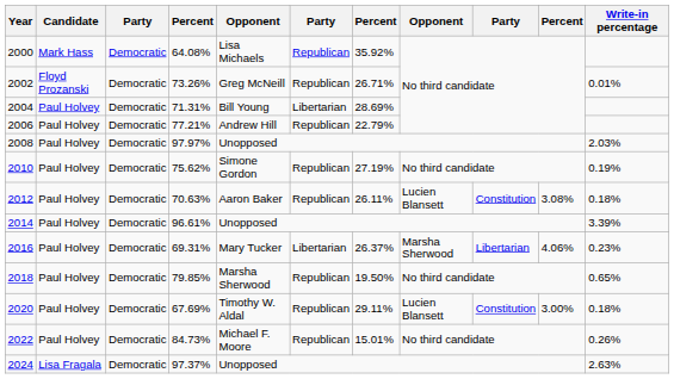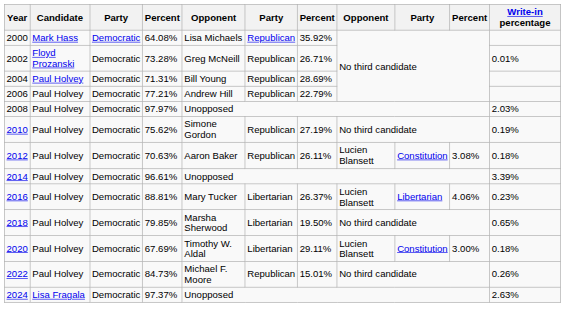 <table class="wikitable sortable" style="margin:0.5em auto; font-size:95%;">
 <tr>
 <th>Year</th>
 <th>Candidate</th>
 <th>Party</th>
 <th>Percent</th>
 <th>Opponent</th>
 <th>Party</th>
 <th>Percent</th>
 <th>Opponent</th>
 <th>Party</th>
 <th>Percent</th>
 <th><a href='#'>Write-in</a> percentage</th>
 </tr>
 <tr>
 <td>2000</td>
 <td><a href='#'>Mark Hass</a></td>
 <td><a href='#'>Democratic</a></td>
 <td>64.08%</td>
 <td>Lisa Michaels</td>
 <td><a href='#'>Republican</a></td>
 <td>35.92%</td>
 <td colspan="3" rowspan="4">No third candidate</td>
 <td></td>
 </tr>
 <tr>
 <td>2002</td>
 <td><a href='#'>Floyd Prozanski</a></td>
 <td>Democratic</td>
-<td>73.26%</td>
+<td>73.28%</td>
 <td>Greg McNeill</td>
 <td>Republican</td>
 <td>26.71%</td>
 <td>0.01%</td>
 </tr>
 <tr>
 <td>2004</td>
 <td><a href='#'>Paul Holvey</a></td>
 <td>Democratic</td>
 <td>71.31%</td>
 <td>Bill Young</td>
-<td>Libertarian</td>
+<td>Republican</td>
 <td>28.69%</td>
 <td></td>
 </tr>
 <tr>
 <td>2006</td>
 <td>Paul Holvey</td>
 <td>Democratic</td>
 <td>77.21%</td>
 <td>Andrew Hill</td>
 <td>Republican</td>
 <td>22.79%</td>
 <td></td>
 </tr>
 <tr>
 <td>2008</td>
 <td>Paul Holvey</td>
 <td>Democratic</td>
 <td>97.97%</td>
 <td colspan="6">Unopposed</td>
 <td>2.03%</td>
 </tr>
 <tr>
 <td><a href='#'>2010</a></td>
 <td>Paul Holvey</td>
 <td>Democratic</td>
 <td>75.62%</td>
 <td>Simone Gordon</td>
 <td>Republican</td>
 <td>27.19%</td>
 <td colspan="3">No third candidate</td>
 <td>0.19%</td>
 </tr>
 <tr>
 <td><a href='#'>2012</a></td>
 <td>Paul Holvey</td>
 <td>Democratic</td>
 <td>70.63%</td>
 <td>Aaron Baker</td>
 <td>Republican</td>
 <td>26.11%</td>
 <td>Lucien Blansett</td>
 <td><a href='#'>Constitution</a></td>
 <td>3.08%</td>
 <td>0.18%</td>
 </tr>
 <tr>
 <td><a href='#'>2014</a></td>
 <td>Paul Holvey</td>
 <td>Democratic</td>
 <td>96.61%</td>
 <td colspan="6">Unopposed</td>
 <td>3.39%</td>
 </tr>
 <tr>
 <td><a href='#'>2016</a></td>
 <td>Paul Holvey</td>
 <td>Democratic</td>
-<td>69.31%</td>
+<td>88.81%</td>
 <td>Mary Tucker</td>
 <td>Libertarian</td>
 <td>26.37%</td>
-<td>Marsha Sherwood</td>
+<td>Lucien Blansett</td>
 <td><a href='#'>Libertarian</a></td>
 <td>4.06%</td>
 <td>0.23%</td>
 </tr>
 <tr>
 <td><a href='#'>2018</a></td>
 <td>Paul Holvey</td>
 <td>Democratic</td>
 <td>79.85%</td>
 <td>Marsha Sherwood</td>
-<td>Republican</td>
+<td>Libertarian</td>
 <td>19.50%</td>
 <td colspan="3">No third candidate</td>
 <td>0.65%</td>
 </tr>
 <tr>
 <td><a href='#'>2020</a></td>
 <td>Paul Holvey</td>
 <td>Democratic</td>
 <td>67.69%</td>
 <td>Timothy W. Aldal</td>
-<td>Republican</td>
+<td>Libertarian</td>
 <td>29.11%</td>
 <td>Lucien Blansett</td>
 <td><a href='#'>Constitution</a></td>
 <td>3.00%</td>
 <td>0.18%</td>
 </tr>
 <tr>
 <td><a href='#'>2022</a></td>
 <td>Paul Holvey</td>
 <td>Democratic</td>
 <td>84.73%</td>
 <td>Michael F. Moore</td>
 <td>Republican</td>
 <td>15.01%</td>
 <td colspan="3">No third candidate</td>
 <td>0.26%</td>
 </tr>
 <tr>
 <td><a href='#'>2024</a></td>
 <td><a href='#'>Lisa Fragala</a></td>
 <td>Democratic</td>
 <td>97.37%</td>
 <td colspan="6">Unopposed</td>
 <td>2.63%</td>
 </tr>
 </table>
